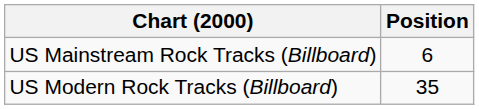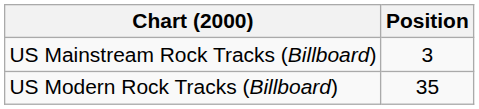 <table class="wikitable plainrowheaders">
 <tr>
 <th>Chart (2000)</th>
 <th>Position</th>
 </tr>
 <tr>
 <td>US Mainstream Rock Tracks (<em>Billboard</em>)</td>
-<td align="center">6</td>
+<td align="center">3</td>
 </tr>
 <tr>
 <td>US Modern Rock Tracks (<em>Billboard</em>)</td>
 <td align="center">35</td>
 </tr>
 </table>
